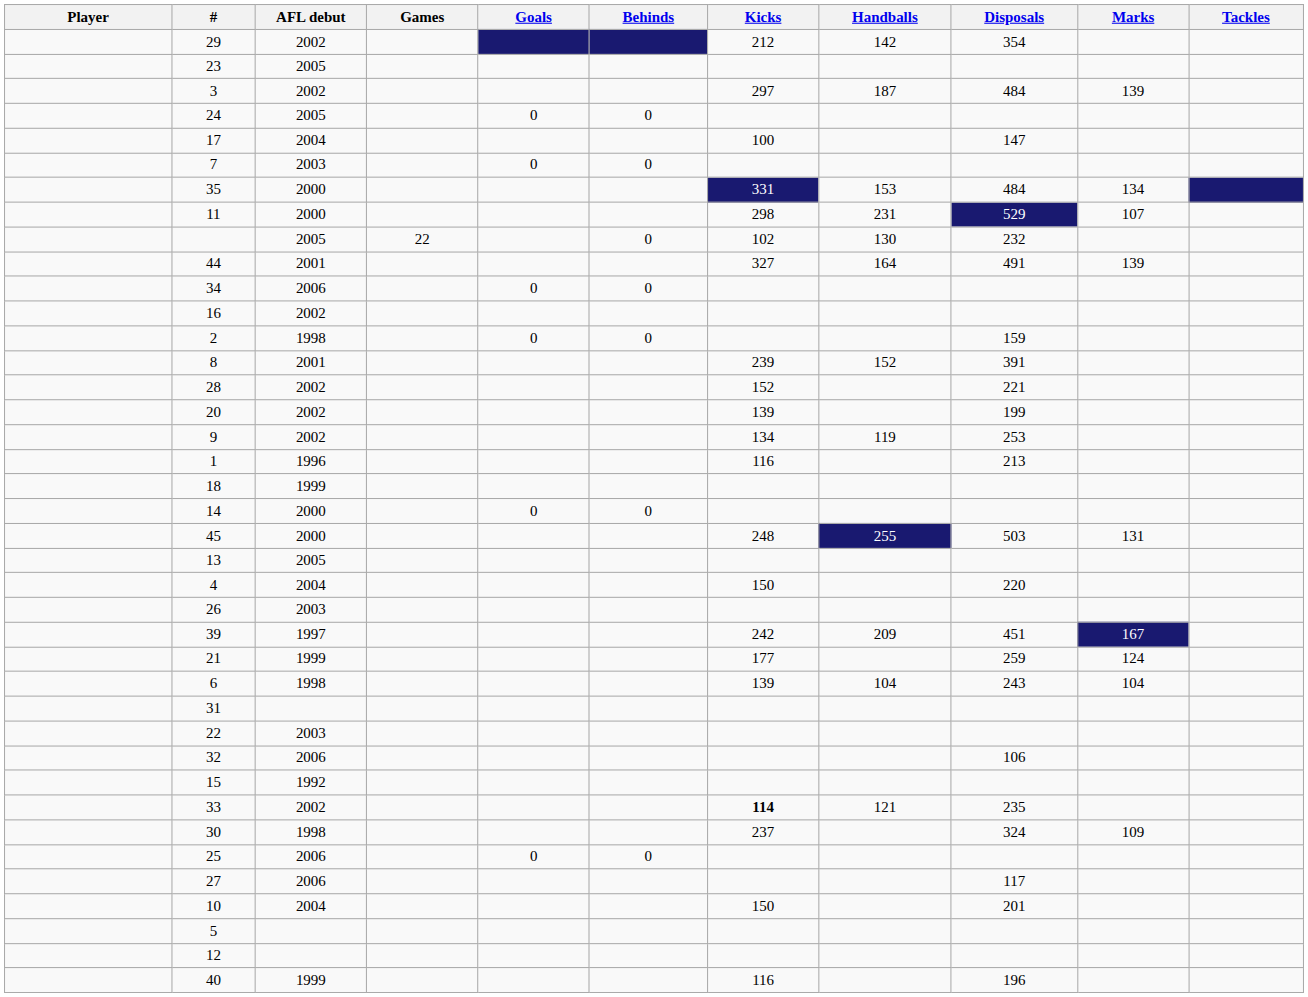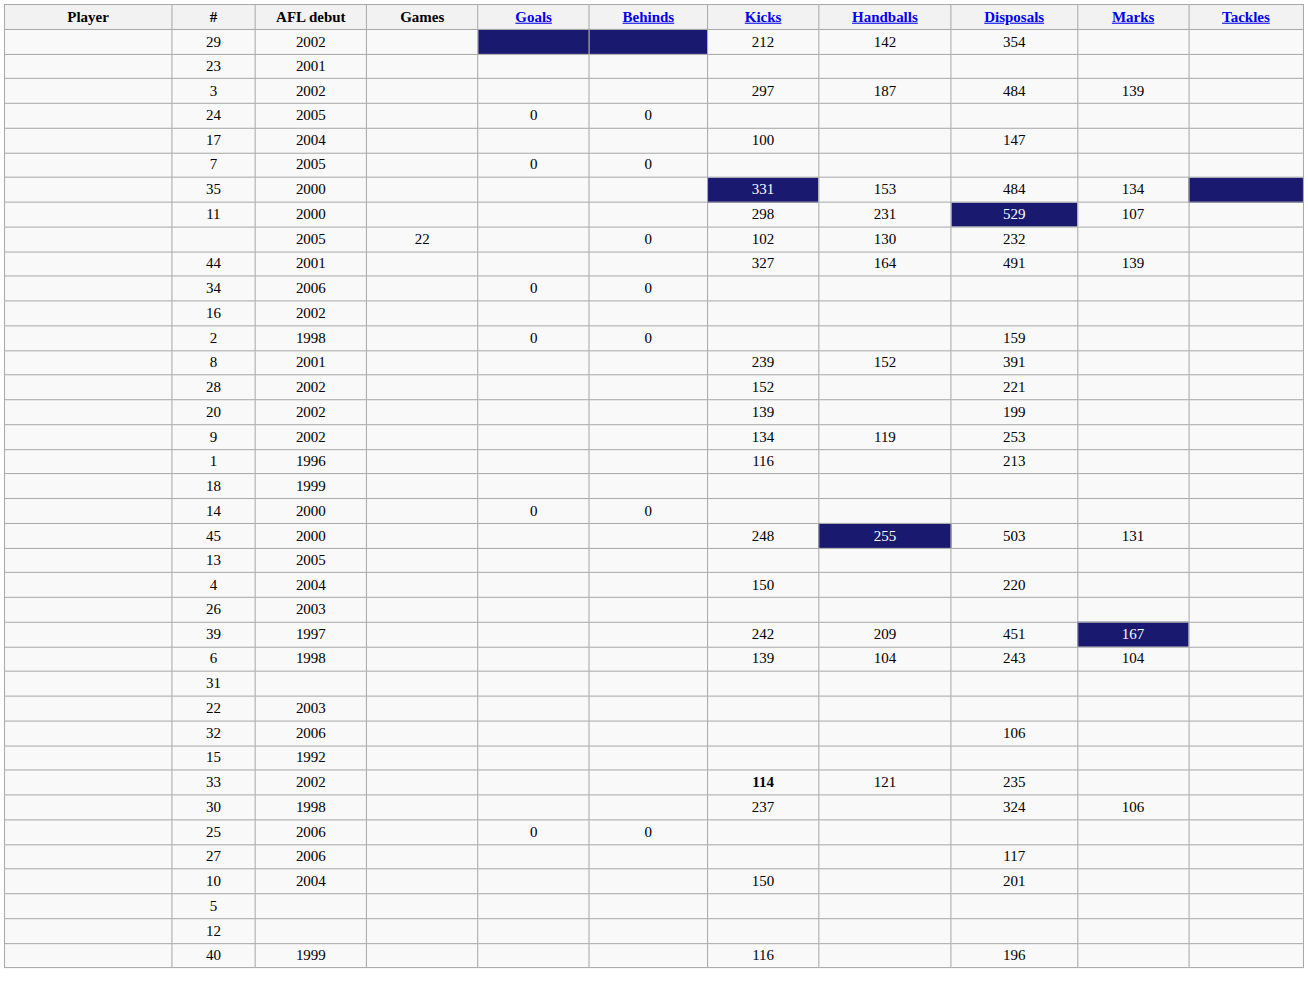 <table class="wikitable sortable" style="font-size:90%; text-align:center;">
 <tr bgcolor="#efefef">
 <th width=6%>Player</th>
 <th width=3%>#</th>
 <th width=4%>AFL debut</th>
 <th width=4%>Games</th>
 <th width=4%><a href='#'>Goals</a></th>
 <th width=4%><a href='#'>Behinds</a></th>
 <th width=4%><a href='#'>Kicks</a></th>
 <th width=4%><a href='#'>Handballs</a></th>
 <th width=4%><a href='#'>Disposals</a></th>
 <th width=4%><a href='#'>Marks</a></th>
 <th width=4%><a href='#'>Tackles</a></th>
 </tr>
 <tr>
 <td align=left></td>
 <td>29</td>
 <td>2002</td>
 <td></td>
 <td style="background:#191970;color:#FFFFFF;"></td>
 <td style="background:#191970;color:#FFFFFF;"></td>
 <td>212</td>
 <td>142</td>
 <td>354</td>
 <td></td>
 <td></td>
 </tr>
 <tr>
 <td align=left></td>
 <td>23</td>
-<td>2005</td>
+<td>2001</td>
 <td></td>
 <td></td>
 <td></td>
 <td></td>
 <td></td>
 <td></td>
 <td></td>
 <td></td>
 </tr>
 <tr>
 <td align=left></td>
 <td>3</td>
 <td>2002</td>
 <td></td>
 <td></td>
 <td></td>
 <td>297</td>
 <td>187</td>
 <td>484</td>
 <td>139</td>
 <td></td>
 </tr>
 <tr>
 <td align=left></td>
 <td>24</td>
 <td>2005</td>
 <td></td>
 <td>0</td>
 <td>0</td>
 <td></td>
 <td></td>
 <td></td>
 <td></td>
 <td></td>
 </tr>
 <tr>
 <td align=left></td>
 <td>17</td>
 <td>2004</td>
 <td></td>
 <td></td>
 <td></td>
 <td>100</td>
 <td></td>
 <td>147</td>
 <td></td>
 <td></td>
 </tr>
 <tr>
 <td align=left></td>
 <td>7</td>
-<td>2003</td>
+<td>2005</td>
 <td></td>
 <td>0</td>
 <td>0</td>
 <td></td>
 <td></td>
 <td></td>
 <td></td>
 <td></td>
 </tr>
 <tr>
 <td align=left></td>
 <td>35</td>
 <td>2000</td>
 <td></td>
 <td></td>
 <td></td>
 <td style="background:#191970;color:#FFFFFF;">331</td>
 <td>153</td>
 <td>484</td>
 <td>134</td>
 <td style="background:#191970;color:#FFFFFF;"></td>
 </tr>
 <tr>
 <td align=left></td>
 <td>11</td>
 <td>2000</td>
 <td></td>
 <td></td>
 <td></td>
 <td>298</td>
 <td>231</td>
 <td style="background:#191970;color:#FFFFFF;">529</td>
 <td>107</td>
 <td></td>
 </tr>
 <tr>
 <td align=left></td>
 <td></td>
 <td>2005</td>
 <td>22</td>
 <td></td>
 <td>0</td>
 <td>102</td>
 <td>130</td>
 <td>232</td>
 <td></td>
 <td></td>
 </tr>
 <tr>
 <td align=left></td>
 <td>44</td>
 <td>2001</td>
 <td></td>
 <td></td>
 <td></td>
 <td>327</td>
 <td>164</td>
 <td>491</td>
 <td>139</td>
 <td></td>
 </tr>
 <tr>
 <td align=left></td>
 <td>34</td>
 <td>2006</td>
 <td></td>
 <td>0</td>
 <td>0</td>
 <td></td>
 <td></td>
 <td></td>
 <td></td>
 <td></td>
 </tr>
 <tr>
 <td align=left></td>
 <td>16</td>
 <td>2002</td>
 <td></td>
 <td></td>
 <td></td>
 <td></td>
 <td></td>
 <td></td>
 <td></td>
 <td></td>
 </tr>
 <tr>
 <td align=left></td>
 <td>2</td>
 <td>1998</td>
 <td></td>
 <td>0</td>
 <td>0</td>
 <td></td>
 <td></td>
 <td>159</td>
 <td></td>
 <td></td>
 </tr>
 <tr>
 <td align=left></td>
 <td>8</td>
 <td>2001</td>
 <td></td>
 <td></td>
 <td></td>
 <td>239</td>
 <td>152</td>
 <td>391</td>
 <td></td>
 <td></td>
 </tr>
 <tr>
 <td align=left></td>
 <td>28</td>
 <td>2002</td>
 <td></td>
 <td></td>
 <td></td>
 <td>152</td>
 <td></td>
 <td>221</td>
 <td></td>
 <td></td>
 </tr>
 <tr>
 <td align=left></td>
 <td>20</td>
 <td>2002</td>
 <td></td>
 <td></td>
 <td></td>
 <td>139</td>
 <td></td>
 <td>199</td>
 <td></td>
 <td></td>
 </tr>
 <tr>
 <td align=left></td>
 <td>9</td>
 <td>2002</td>
 <td></td>
 <td></td>
 <td></td>
 <td>134</td>
 <td>119</td>
 <td>253</td>
 <td></td>
 <td></td>
 </tr>
 <tr>
 <td align=left></td>
 <td>1</td>
 <td>1996</td>
 <td></td>
 <td></td>
 <td></td>
 <td>116</td>
 <td></td>
 <td>213</td>
 <td></td>
 <td></td>
 </tr>
 <tr>
 <td align=left></td>
 <td>18</td>
 <td>1999</td>
 <td></td>
 <td></td>
 <td></td>
 <td></td>
 <td></td>
 <td></td>
 <td></td>
 <td></td>
 </tr>
 <tr>
 <td align=left></td>
 <td>14</td>
 <td>2000</td>
 <td></td>
 <td>0</td>
 <td>0</td>
 <td></td>
 <td></td>
 <td></td>
 <td></td>
 <td></td>
 </tr>
 <tr>
 <td align=left></td>
 <td>45</td>
 <td>2000</td>
 <td></td>
 <td></td>
 <td></td>
 <td>248</td>
 <td style="background:#191970;color:#FFFFFF;">255</td>
 <td>503</td>
 <td>131</td>
 <td></td>
 </tr>
 <tr>
 <td align=left></td>
 <td>13</td>
 <td>2005</td>
 <td></td>
 <td></td>
 <td></td>
 <td></td>
 <td></td>
 <td></td>
 <td></td>
 <td></td>
 </tr>
 <tr>
 <td align=left></td>
 <td>4</td>
 <td>2004</td>
 <td></td>
 <td></td>
 <td></td>
 <td>150</td>
 <td></td>
 <td>220</td>
 <td></td>
 <td></td>
 </tr>
 <tr>
 <td align=left></td>
 <td>26</td>
 <td>2003</td>
 <td></td>
 <td></td>
 <td></td>
 <td></td>
 <td></td>
 <td></td>
 <td></td>
 <td></td>
 </tr>
 <tr>
 <td align=left></td>
 <td>39</td>
 <td>1997</td>
 <td></td>
 <td></td>
 <td></td>
 <td>242</td>
 <td>209</td>
 <td>451</td>
 <td style="background:#191970;color:#FFFFFF;">167</td>
 <td></td>
 </tr>
 <tr>
 <td align=left></td>
-<td>21</td>
-<td>1999</td>
-<td></td>
-<td></td>
-<td></td>
-<td>177</td>
-<td></td>
-<td>259</td>
-<td>124</td>
-<td></td>
-</tr>
-<tr>
-<td align=left></td>
 <td>6</td>
 <td>1998</td>
 <td></td>
 <td></td>
 <td></td>
 <td>139</td>
 <td>104</td>
 <td>243</td>
 <td>104</td>
 <td></td>
 </tr>
 <tr>
 <td align=left></td>
 <td>31</td>
 <td></td>
 <td></td>
 <td></td>
 <td></td>
 <td></td>
 <td></td>
 <td></td>
 <td></td>
 <td></td>
 </tr>
 <tr>
 <td align=left></td>
 <td>22</td>
 <td>2003</td>
 <td></td>
 <td></td>
 <td></td>
 <td></td>
 <td></td>
 <td></td>
 <td></td>
 <td></td>
 </tr>
 <tr>
 <td align=left></td>
 <td>32</td>
 <td>2006</td>
 <td></td>
 <td></td>
 <td></td>
 <td></td>
 <td></td>
 <td>106</td>
 <td></td>
 <td></td>
 </tr>
 <tr>
 <td align=left></td>
 <td>15</td>
 <td>1992</td>
 <td></td>
 <td></td>
 <td></td>
 <td></td>
 <td></td>
 <td></td>
 <td></td>
 <td></td>
 </tr>
 <tr>
 <td align=left></td>
 <td>33</td>
 <td>2002</td>
 <td></td>
 <td></td>
 <td></td>
 <td><strong>114</strong></td>
 <td>121</td>
 <td>235</td>
 <td></td>
 <td></td>
 </tr>
 <tr>
 <td align=left></td>
 <td>30</td>
 <td>1998</td>
 <td></td>
 <td></td>
 <td></td>
 <td>237</td>
 <td></td>
 <td>324</td>
-<td>109</td>
+<td>106</td>
 <td></td>
 </tr>
 <tr>
 <td align=left></td>
 <td>25</td>
 <td>2006</td>
 <td></td>
 <td>0</td>
 <td>0</td>
 <td></td>
 <td></td>
 <td></td>
 <td></td>
 <td></td>
 </tr>
 <tr>
 <td align=left></td>
 <td>27</td>
 <td>2006</td>
 <td></td>
 <td></td>
 <td></td>
 <td></td>
 <td></td>
 <td>117</td>
 <td></td>
 <td></td>
 </tr>
 <tr>
 <td align=left></td>
 <td>10</td>
 <td>2004</td>
 <td></td>
 <td></td>
 <td></td>
 <td>150</td>
 <td></td>
 <td>201</td>
 <td></td>
 <td></td>
 </tr>
 <tr>
 <td align=left></td>
 <td>5</td>
 <td></td>
 <td></td>
 <td></td>
 <td></td>
 <td></td>
 <td></td>
 <td></td>
 <td></td>
 <td></td>
 </tr>
 <tr>
 <td align=left></td>
 <td>12</td>
 <td></td>
 <td></td>
 <td></td>
 <td></td>
 <td></td>
 <td></td>
 <td></td>
 <td></td>
 <td></td>
 </tr>
 <tr>
 <td align=left></td>
 <td>40</td>
 <td>1999</td>
 <td></td>
 <td></td>
 <td></td>
 <td>116</td>
 <td></td>
 <td>196</td>
 <td></td>
 <td></td>
 </tr>
 </table>
